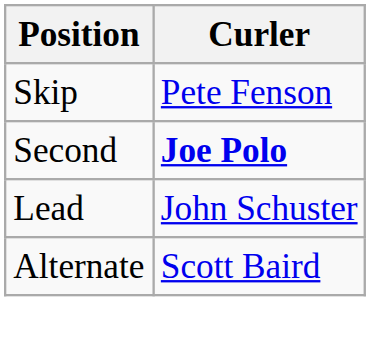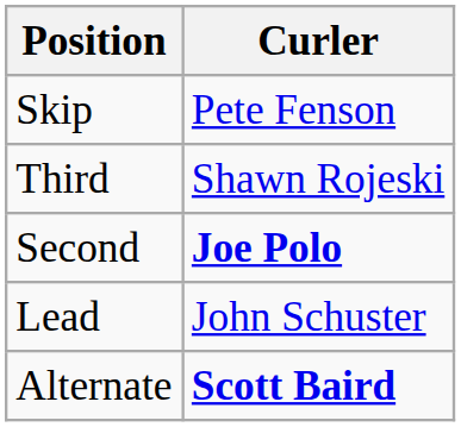 <table class="wikitable sortable" style=font-size:95%>
 <tr>
 <th>Position</th>
 <th>Curler</th>
 </tr>
 <tr>
 <td>Skip</td>
 <td><a href='#'>Pete Fenson</a></td>
+</tr>
+<tr>
+<td>Third</td>
+<td><a href='#'>Shawn Rojeski</a></td>
 </tr>
 <tr>
 <td>Second</td>
 <td><strong><a href='#'>Joe Polo</a></strong></td>
 </tr>
 <tr>
 <td>Lead</td>
 <td><a href='#'>John Schuster</a></td>
 </tr>
 <tr>
 <td>Alternate</td>
-<td><a href='#'>Scott Baird</a></td>
+<td><strong><a href='#'>Scott Baird</a></strong></td>
 </tr>
 </table>
